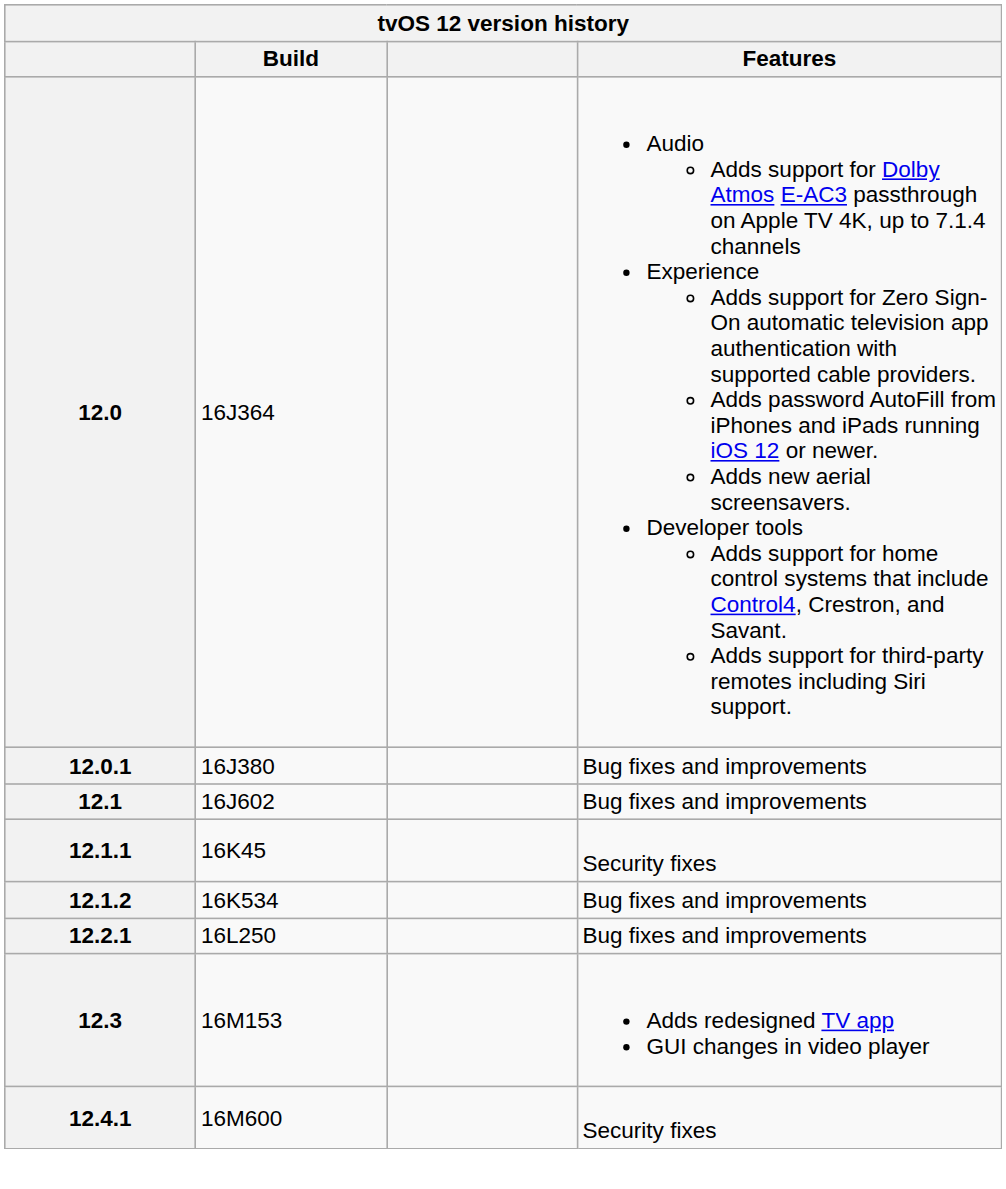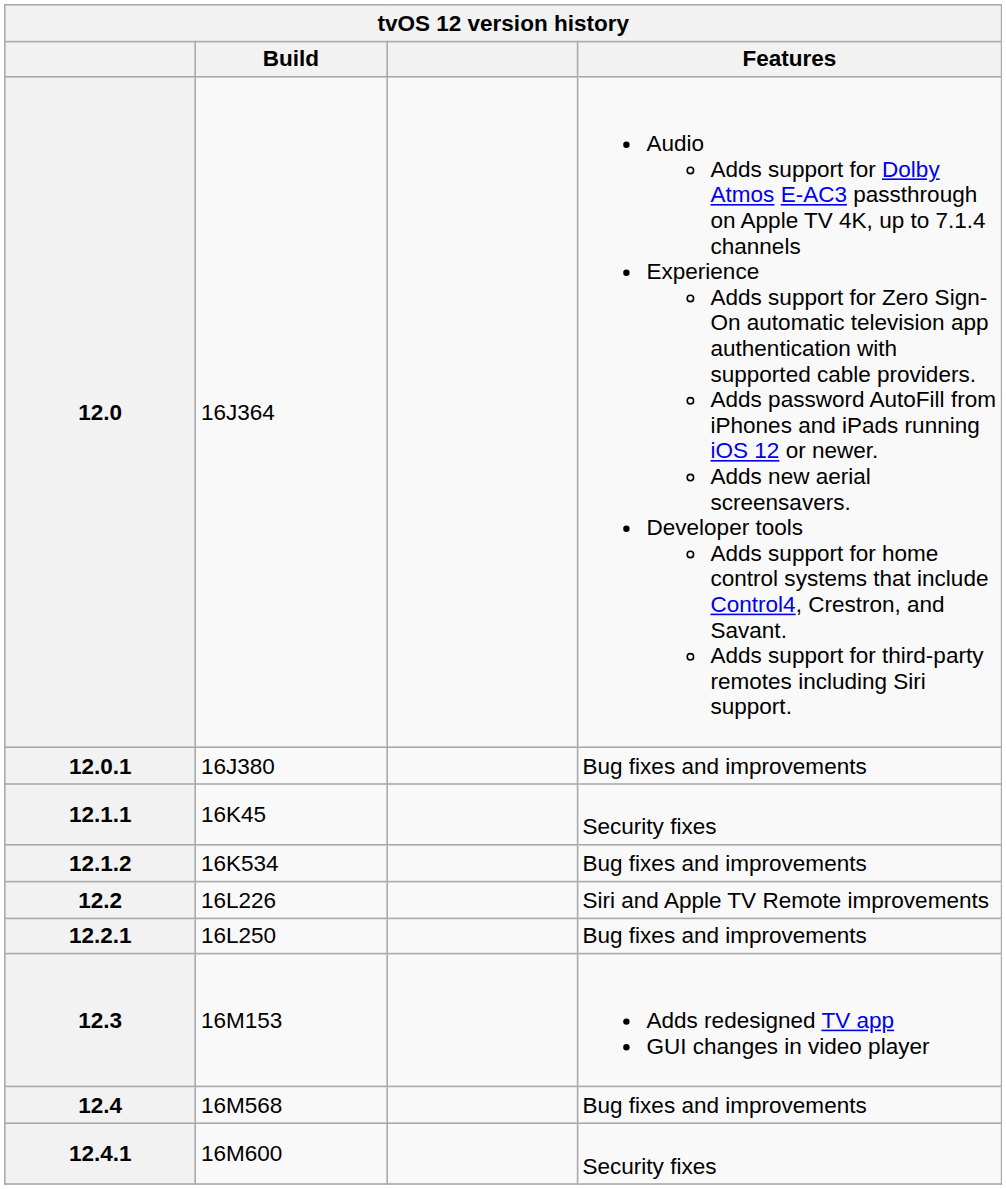 <table class="wikitable mw-collapsible mw-collapsed" style="width:100%; font-size:88%;">
 <tr>
 <th colspan="4">tvOS 12 version history</th>
 </tr>
 <tr>
 <th style="width:8em;"></th>
 <th style="width:8em;">Build</th>
 <th style="width:8em;"></th>
 <th>Features</th>
 </tr>
 <tr>
 <th>12.0</th>
 <td>16J364</td>
 <td></td>
 <td><br><ul><li>Audio<ul><li>Adds support for <a href='#'>Dolby Atmos</a> <a href='#'>E-AC3</a> passthrough on Apple TV 4K, up to 7.1.4 channels</li></ul></li><li>Experience<ul><li>Adds support for Zero Sign-On automatic television app authentication with supported cable providers.</li><li>Adds password AutoFill from iPhones and iPads running <a href='#'>iOS 12</a> or newer.</li><li>Adds new aerial screensavers.</li></ul></li><li>Developer tools<ul><li>Adds support for home control systems that include <a href='#'>Control4</a>, Crestron, and Savant.</li><li>Adds support for third-party remotes including Siri support.</li></ul></li></ul></td>
 </tr>
 <tr>
 <th>12.0.1</th>
 <td>16J380</td>
 <td></td>
 <td>Bug fixes and improvements</td>
 </tr>
 <tr>
-<th>12.1</th>
-<td>16J602</td>
-<td></td>
-<td>Bug fixes and improvements</td>
-</tr>
-<tr>
 <th>12.1.1</th>
 <td>16K45</td>
 <td></td>
 <td><br>Security fixes</td>
 </tr>
 <tr>
 <th>12.1.2</th>
 <td>16K534</td>
 <td></td>
 <td>Bug fixes and improvements</td>
+</tr>
+<tr>
+<th>12.2</th>
+<td>16L226</td>
+<td></td>
+<td>Siri and Apple TV Remote improvements</td>
 </tr>
 <tr>
 <th>12.2.1</th>
 <td>16L250</td>
 <td></td>
 <td>Bug fixes and improvements</td>
 </tr>
 <tr>
 <th>12.3</th>
 <td>16M153</td>
 <td></td>
 <td><br><ul><li>Adds redesigned <a href='#'>TV app</a></li><li>GUI changes in video player</li></ul></td>
 </tr>
 <tr>
+<th>12.4</th>
+<td>16M568</td>
+<td></td>
+<td>Bug fixes and improvements</td>
+</tr>
+<tr>
 <th>12.4.1</th>
 <td>16M600</td>
 <td></td>
 <td><br>Security fixes</td>
 </tr>
 </table>
